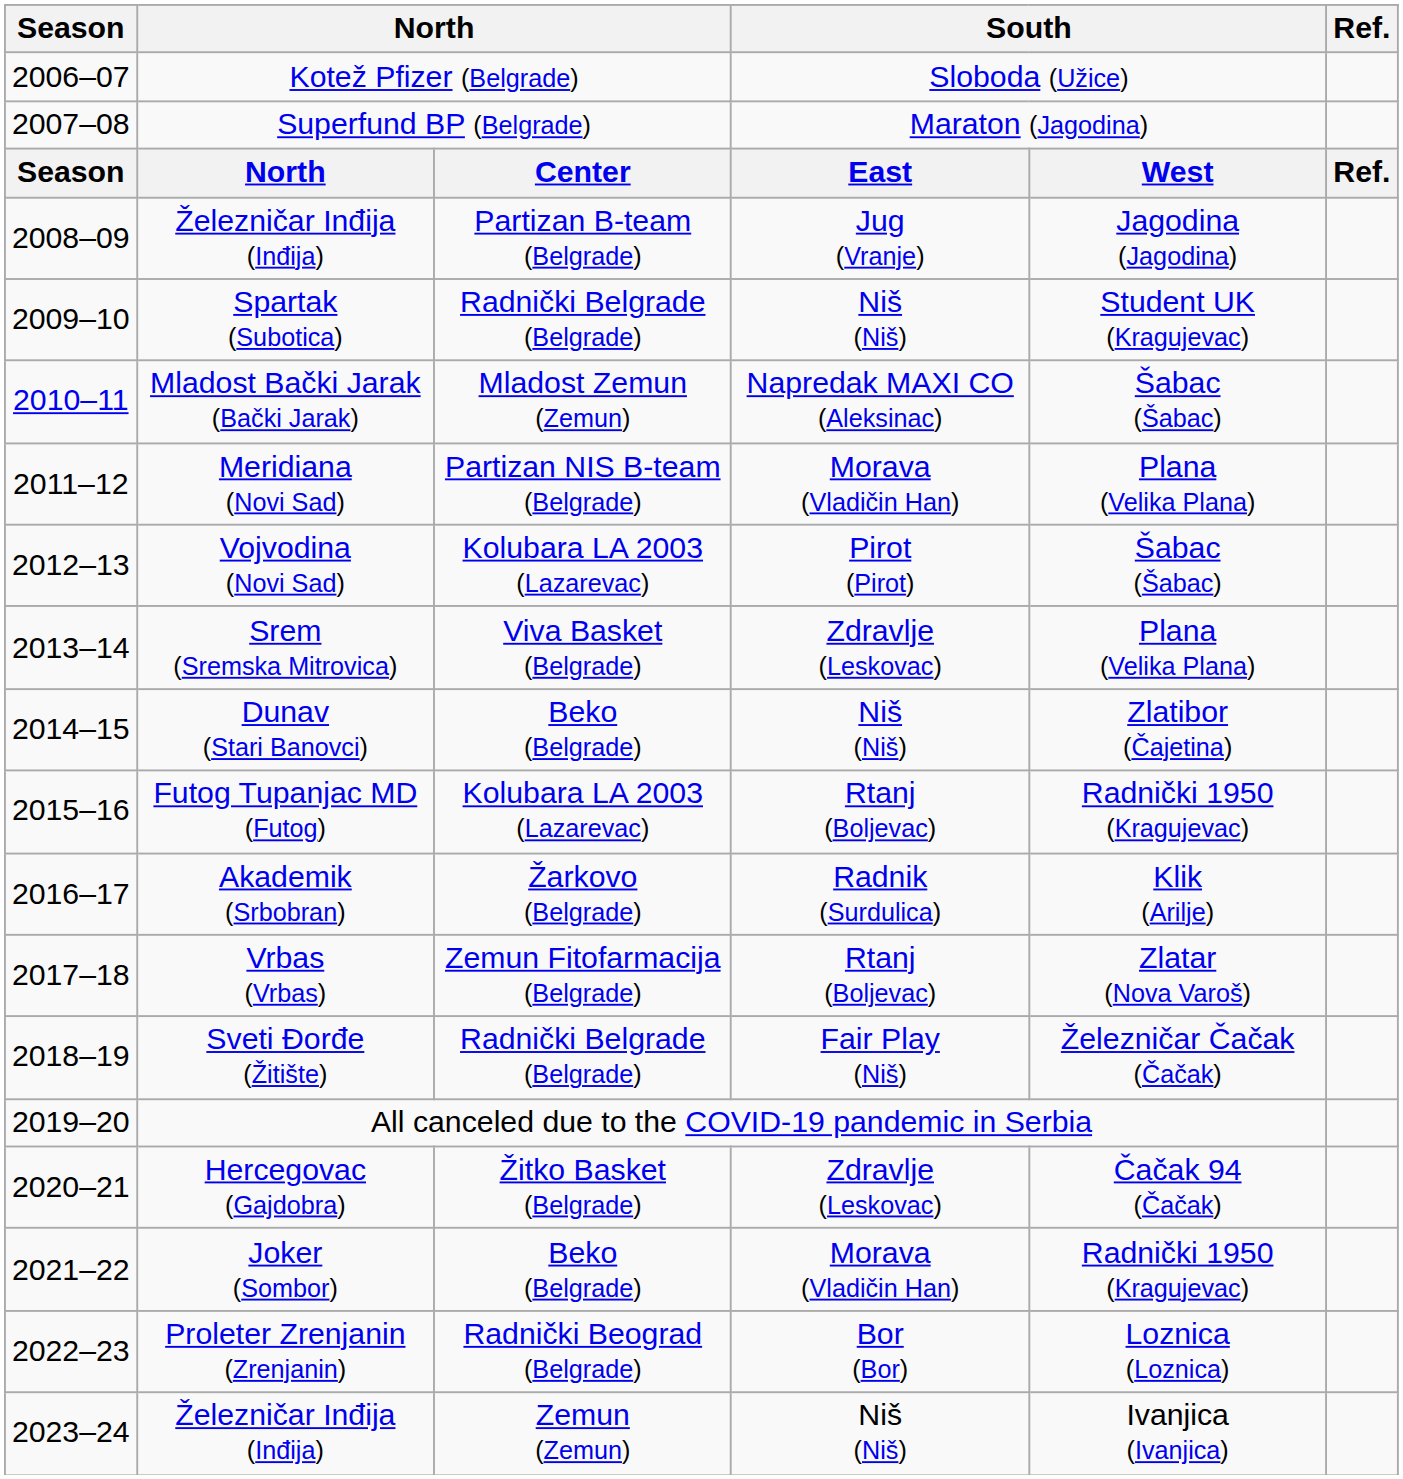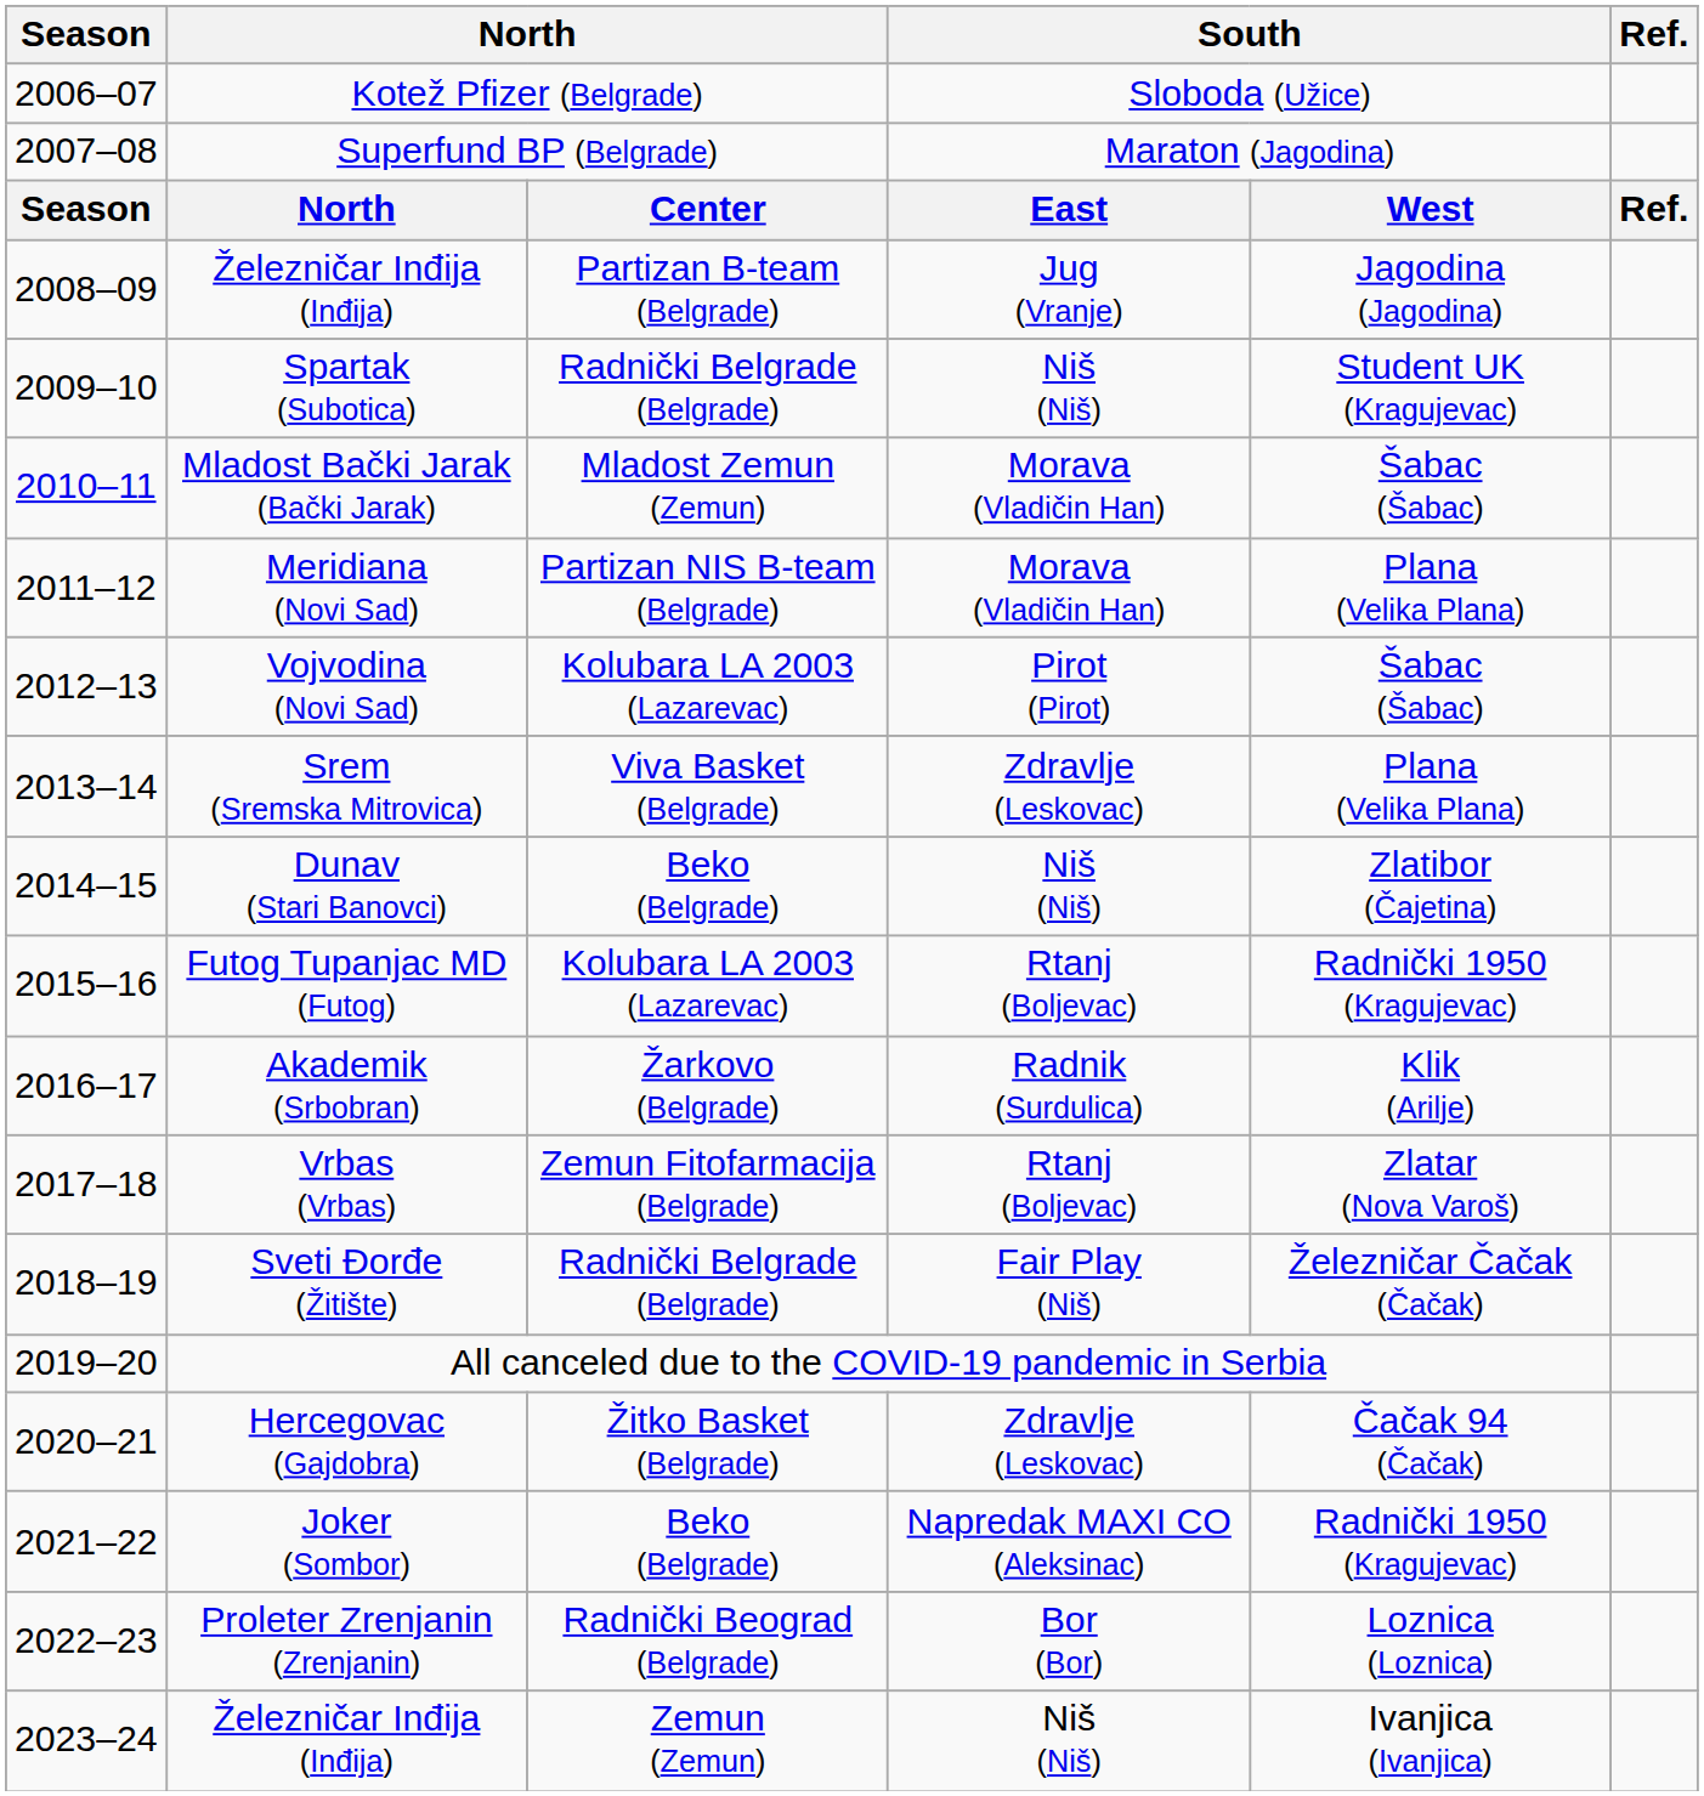 <table class="wikitable" style="text-align:center; ">
 <tr>
 <th>Season</th>
 <th colspan="2">North</th>
 <th colspan="2">South</th>
 <th>Ref.</th>
 </tr>
 <tr>
 <td>2006–07</td>
 <td colspan="2"><a href='#'>Kotež Pfizer</a> <small>(<a href='#'>Belgrade</a>)</small></td>
 <td colspan="2"><a href='#'>Sloboda</a> <small>(<a href='#'>Užice</a>)</small></td>
 <td></td>
 </tr>
 <tr>
 <td>2007–08</td>
 <td colspan="2"><a href='#'>Superfund BP</a> <small>(<a href='#'>Belgrade</a>)</small></td>
 <td colspan="2"><a href='#'>Maraton</a> <small>(<a href='#'>Jagodina</a>)</small></td>
 <td></td>
 </tr>
 <tr>
 <th>Season</th>
 <th width=150><a href='#'>North</a></th>
 <th width=150><a href='#'>Center</a></th>
 <th width=150><a href='#'>East</a></th>
 <th width=150><a href='#'>West</a></th>
 <th>Ref.</th>
 </tr>
 <tr>
 <td>2008–09</td>
 <td><a href='#'>Železničar Inđija</a><br><small>(<a href='#'>Inđija</a>)</small></td>
 <td><a href='#'>Partizan B-team</a> <br><small>(<a href='#'>Belgrade</a>)</small></td>
 <td><a href='#'>Jug</a><br><small>(<a href='#'>Vranje</a>)</small></td>
 <td><a href='#'>Jagodina</a><br><small>(<a href='#'>Jagodina</a>)</small></td>
 <td></td>
 </tr>
 <tr>
 <td>2009–10</td>
 <td><a href='#'>Spartak</a> <br><small>(<a href='#'>Subotica</a>)</small></td>
 <td><a href='#'>Radnički Belgrade</a> <br><small>(<a href='#'>Belgrade</a>)</small></td>
 <td><a href='#'>Niš</a><br><small>(<a href='#'>Niš</a>)</small></td>
 <td><a href='#'>Student UK</a> <br><small>(<a href='#'>Kragujevac</a>)</small></td>
 <td></td>
 </tr>
 <tr>
 <td><a href='#'>2010–11</a></td>
 <td><a href='#'>Mladost Bački Jarak</a> <br><small>(<a href='#'>Bački Jarak</a>)</small></td>
 <td><a href='#'>Mladost Zemun</a> <br><small>(<a href='#'>Zemun</a>)</small></td>
-<td><a href='#'>Napredak MAXI CO</a> <br><small>(<a href='#'>Aleksinac</a>)</small></td>
+<td><a href='#'>Morava</a> <br><small>(<a href='#'>Vladičin Han</a>)</small></td>
 <td><a href='#'>Šabac</a> <br><small>(<a href='#'>Šabac</a>)</small></td>
 <td></td>
 </tr>
 <tr>
 <td>2011–12</td>
 <td><a href='#'>Meridiana</a> <br><small>(<a href='#'>Novi Sad</a>)</small></td>
 <td><a href='#'>Partizan NIS B-team</a> <br><small>(<a href='#'>Belgrade</a>)</small></td>
 <td><a href='#'>Morava</a> <br><small>(<a href='#'>Vladičin Han</a>)</small></td>
 <td><a href='#'>Plana</a> <br><small>(<a href='#'>Velika Plana</a>)</small></td>
 <td></td>
 </tr>
 <tr>
 <td>2012–13</td>
 <td><a href='#'>Vojvodina</a> <br><small>(<a href='#'>Novi Sad</a>)</small></td>
 <td><a href='#'>Kolubara LA 2003</a> <br><small>(<a href='#'>Lazarevac</a>)</small></td>
 <td><a href='#'>Pirot</a> <br><small>(<a href='#'>Pirot</a>)</small></td>
 <td><a href='#'>Šabac</a> <br><small>(<a href='#'>Šabac</a>)</small></td>
 <td></td>
 </tr>
 <tr>
 <td>2013–14</td>
 <td><a href='#'>Srem</a> <br><small>(<a href='#'>Sremska Mitrovica</a>)</small></td>
 <td><a href='#'>Viva Basket</a> <br><small>(<a href='#'>Belgrade</a>)</small></td>
 <td><a href='#'>Zdravlje</a> <br><small>(<a href='#'>Leskovac</a>)</small></td>
 <td><a href='#'>Plana</a> <br><small>(<a href='#'>Velika Plana</a>)</small></td>
 <td></td>
 </tr>
 <tr>
 <td>2014–15</td>
 <td><a href='#'>Dunav</a> <br><small>(<a href='#'>Stari Banovci</a>)</small></td>
 <td><a href='#'>Beko</a> <br><small>(<a href='#'>Belgrade</a>)</small></td>
 <td><a href='#'>Niš</a> <br><small>(<a href='#'>Niš</a>)</small></td>
 <td><a href='#'>Zlatibor</a> <br><small>(<a href='#'>Čajetina</a>)</small></td>
 <td></td>
 </tr>
 <tr>
 <td>2015–16</td>
 <td><a href='#'>Futog Tupanjac MD</a> <br><small>(<a href='#'>Futog</a>)</small></td>
 <td><a href='#'>Kolubara LA 2003</a> <br><small>(<a href='#'>Lazarevac</a>)</small></td>
 <td><a href='#'>Rtanj</a> <br><small>(<a href='#'>Boljevac</a>)</small></td>
 <td><a href='#'>Radnički 1950</a> <br><small>(<a href='#'>Kragujevac</a>)</small></td>
 <td></td>
 </tr>
 <tr>
 <td>2016–17</td>
 <td><a href='#'>Akademik</a> <br><small>(<a href='#'>Srbobran</a>)</small></td>
 <td><a href='#'>Žarkovo</a> <br><small>(<a href='#'>Belgrade</a>)</small></td>
 <td><a href='#'>Radnik</a> <br><small>(<a href='#'>Surdulica</a>)</small></td>
 <td><a href='#'>Klik</a> <br><small>(<a href='#'>Arilje</a>)</small></td>
 <td></td>
 </tr>
 <tr>
 <td>2017–18</td>
 <td><a href='#'>Vrbas</a> <br><small>(<a href='#'>Vrbas</a>)</small></td>
 <td><a href='#'>Zemun Fitofarmacija</a> <br><small>(<a href='#'>Belgrade</a>)</small></td>
 <td><a href='#'>Rtanj</a> <br><small>(<a href='#'>Boljevac</a>)</small></td>
 <td><a href='#'>Zlatar</a> <br><small>(<a href='#'>Nova Varoš</a>)</small></td>
 <td><br><br></td>
 </tr>
 <tr>
 <td>2018–19</td>
 <td><a href='#'>Sveti Đorđe</a> <br><small>(<a href='#'>Žitište</a>)</small></td>
 <td><a href='#'>Radnički Belgrade</a> <br><small>(<a href='#'>Belgrade</a>)</small></td>
 <td><a href='#'>Fair Play</a> <br><small>(<a href='#'>Niš</a>)</small></td>
 <td><a href='#'>Železničar Čačak</a> <br><small>(<a href='#'>Čačak</a>)</small></td>
 <td><br><br></td>
 </tr>
 <tr>
 <td>2019–20</td>
 <td colspan=4>All canceled due to the <a href='#'>COVID-19 pandemic in Serbia</a></td>
 <td></td>
 </tr>
 <tr>
 <td>2020–21</td>
 <td><a href='#'>Hercegovac</a> <br><small>(<a href='#'>Gajdobra</a>)</small></td>
 <td><a href='#'>Žitko Basket</a> <br><small>(<a href='#'>Belgrade</a>)</small></td>
 <td><a href='#'>Zdravlje</a> <br><small>(<a href='#'>Leskovac</a>)</small></td>
 <td><a href='#'>Čačak 94</a> <br><small>(<a href='#'>Čačak</a>)</small></td>
 <td></td>
 </tr>
 <tr>
 <td>2021–22</td>
 <td><a href='#'>Joker</a> <br><small>(<a href='#'>Sombor</a>)</small></td>
 <td><a href='#'>Beko</a> <br><small>(<a href='#'>Belgrade</a>)</small></td>
-<td><a href='#'>Morava</a> <br><small>(<a href='#'>Vladičin Han</a>)</small></td>
+<td><a href='#'>Napredak MAXI CO</a> <br><small>(<a href='#'>Aleksinac</a>)</small></td>
 <td><a href='#'>Radnički 1950</a> <br><small>(<a href='#'>Kragujevac</a>)</small></td>
 <td><br><br></td>
 </tr>
 <tr>
 <td>2022–23</td>
 <td><a href='#'>Proleter Zrenjanin</a> <br><small>(<a href='#'>Zrenjanin</a>)</small></td>
 <td><a href='#'>Radnički Beograd</a> <br><small>(<a href='#'>Belgrade</a>)</small></td>
 <td><a href='#'>Bor</a> <br><small>(<a href='#'>Bor</a>)</small></td>
 <td><a href='#'>Loznica</a> <br><small>(<a href='#'>Loznica</a>)</small></td>
 <td></td>
 </tr>
 <tr>
 <td>2023–24</td>
 <td><a href='#'>Železničar Inđija</a> <br><small>(<a href='#'>Inđija</a>)</small></td>
 <td><a href='#'>Zemun</a> <br><small>(<a href='#'>Zemun</a>)</small></td>
 <td>Niš <br><small>(<a href='#'>Niš</a>)</small></td>
 <td>Ivanjica <br><small>(<a href='#'>Ivanjica</a>)</small></td>
 <td></td>
 </tr>
 </table>
